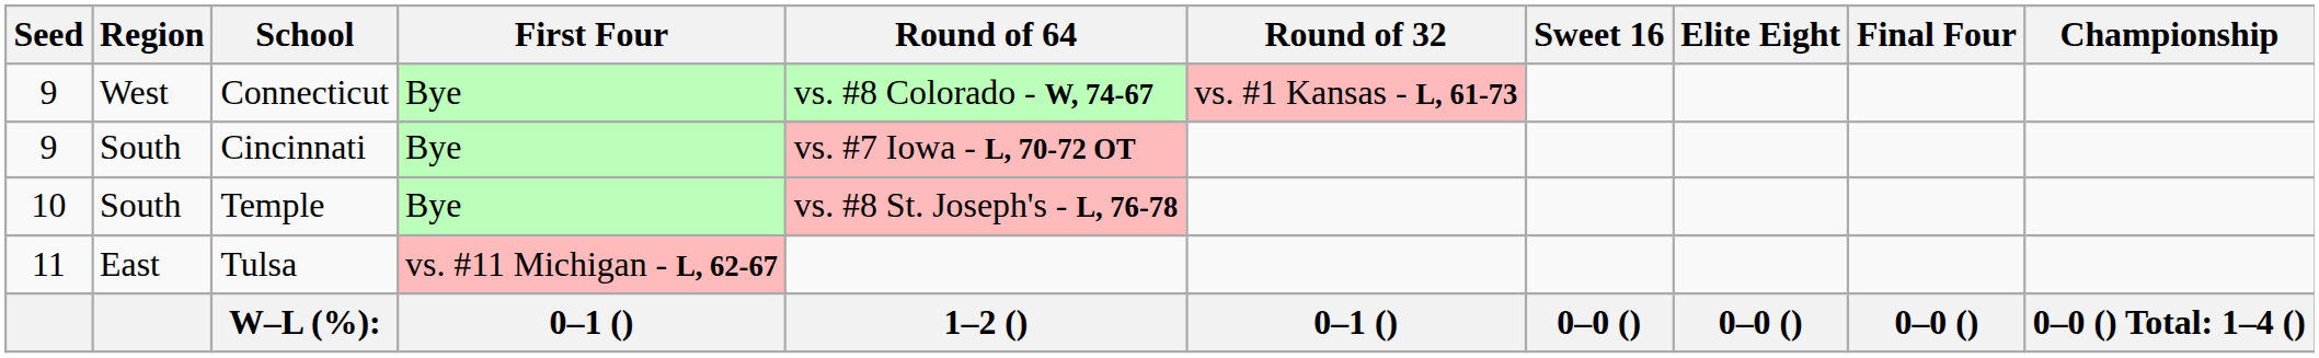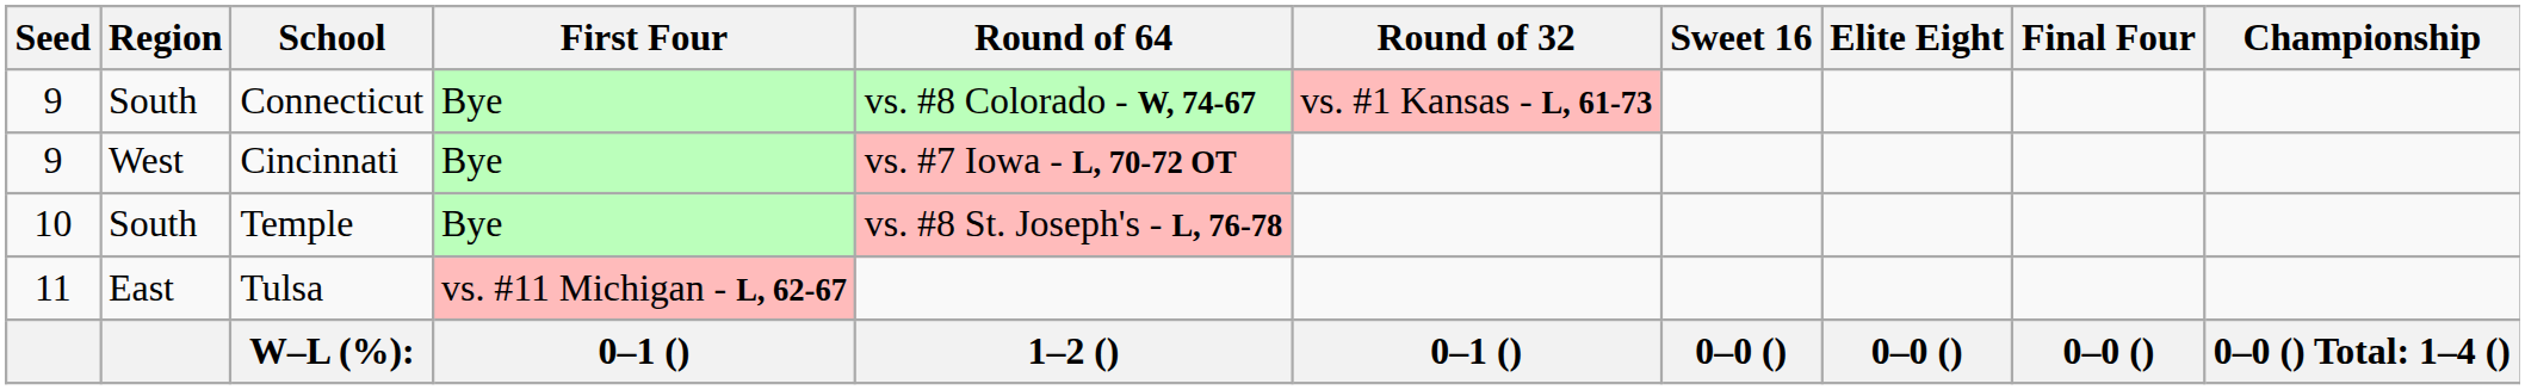 <table class="sortable wikitable" style="white-space:nowrap; font-size:90%">
 <tr>
 <th>Seed</th>
 <th>Region</th>
 <th>School</th>
 <th>First Four</th>
 <th>Round of 64</th>
 <th>Round of 32</th>
 <th>Sweet 16</th>
 <th>Elite Eight</th>
 <th>Final Four</th>
 <th>Championship</th>
 </tr>
 <tr>
 <td align=center>9</td>
-<td>West</td>
+<td>South</td>
 <td>Connecticut</td>
 <td style="background:#bfb;">Bye</td>
 <td style="background:#bfb;">vs. #8 Colorado - <small><strong>W, 74-67</strong></small></td>
 <td style="background:#fbb;">vs. #1 Kansas - <small><strong>L, 61-73</strong></small></td>
 <td></td>
 <td></td>
 <td></td>
 <td></td>
 </tr>
 <tr>
 <td align=center>9</td>
-<td>South</td>
+<td>West</td>
 <td>Cincinnati</td>
 <td style="background:#bfb;">Bye</td>
 <td style="background:#fbb;">vs. #7 Iowa - <small><strong>L, 70-72 OT</strong></small></td>
 <td></td>
 <td></td>
 <td></td>
 <td></td>
 <td></td>
 </tr>
 <tr>
 <td align=center>10</td>
 <td>South</td>
 <td>Temple</td>
 <td style="background:#bfb;">Bye</td>
 <td style="background:#fbb;">vs. #8 St. Joseph's - <small><strong>L, 76-78</strong></small></td>
 <td></td>
 <td></td>
 <td></td>
 <td></td>
 <td></td>
 </tr>
 <tr>
 <td align=center>11</td>
 <td>East</td>
 <td>Tulsa</td>
 <td style="background:#fbb;">vs. #11 Michigan - <small><strong>L, 62-67</strong></small></td>
 <td></td>
 <td></td>
 <td></td>
 <td></td>
 <td></td>
 <td></td>
 </tr>
 <tr>
 <th></th>
 <th></th>
 <th>W–L (%):</th>
 <th>0–1 ()</th>
 <th>1–2 ()</th>
 <th>0–1 ()</th>
 <th>0–0 ()</th>
 <th>0–0 ()</th>
 <th>0–0 ()</th>
 <th>0–0 () Total: 1–4 ()</th>
 </tr>
 </table>
